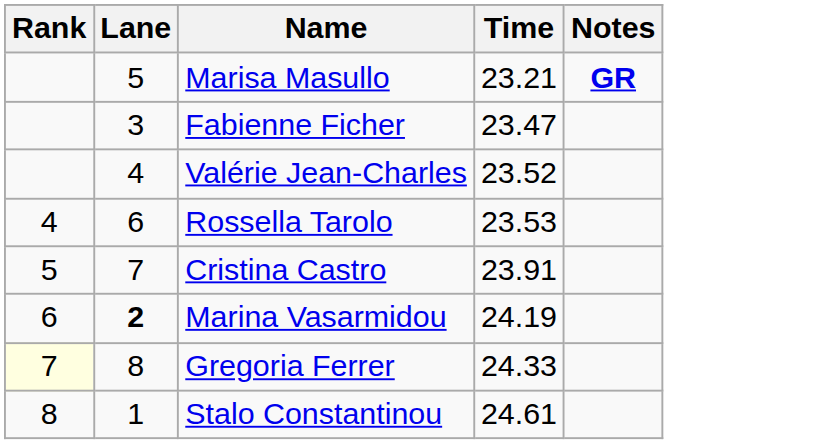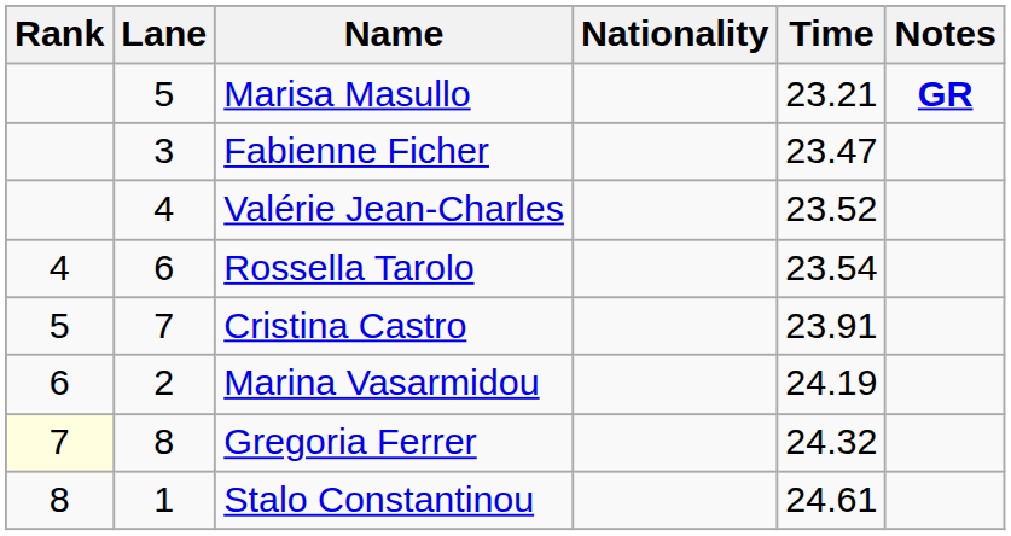 <table class="wikitable sortable" style="text-align:center">
 <tr>
 <th>Rank</th>
 <th>Lane</th>
 <th>Name</th>
+<th>Nationality</th>
 <th>Time</th>
 <th>Notes</th>
 </tr>
 <tr>
 <td></td>
 <td>5</td>
 <td align=left><a href='#'>Marisa Masullo</a></td>
+<td align=left></td>
 <td>23.21</td>
 <td><strong><a href='#'>GR</a></strong></td>
 </tr>
 <tr>
 <td></td>
 <td>3</td>
 <td align=left><a href='#'>Fabienne Ficher</a></td>
+<td align=left></td>
 <td>23.47</td>
 <td></td>
 </tr>
 <tr>
 <td></td>
 <td>4</td>
 <td align=left><a href='#'>Valérie Jean-Charles</a></td>
+<td align=left></td>
 <td>23.52</td>
 <td></td>
 </tr>
 <tr>
 <td>4</td>
 <td>6</td>
 <td align=left><a href='#'>Rossella Tarolo</a></td>
-<td>23.53</td>
+<td align=left></td>
+<td>23.54</td>
 <td></td>
 </tr>
 <tr>
 <td>5</td>
 <td>7</td>
 <td align=left><a href='#'>Cristina Castro</a></td>
+<td align=left></td>
 <td>23.91</td>
 <td></td>
 </tr>
 <tr>
 <td>6</td>
-<td><strong>2</strong></td>
+<td>2</td>
 <td align=left><a href='#'>Marina Vasarmidou</a></td>
+<td align=left></td>
 <td>24.19</td>
 <td></td>
 </tr>
 <tr>
 <td style="background: lightyellow;">7</td>
 <td>8</td>
 <td align=left><a href='#'>Gregoria Ferrer</a></td>
-<td>24.33</td>
+<td align=left></td>
+<td>24.32</td>
 <td></td>
 </tr>
 <tr>
 <td>8</td>
 <td>1</td>
 <td align=left><a href='#'>Stalo Constantinou</a></td>
+<td align=left></td>
 <td>24.61</td>
 <td></td>
 </tr>
 </table>
